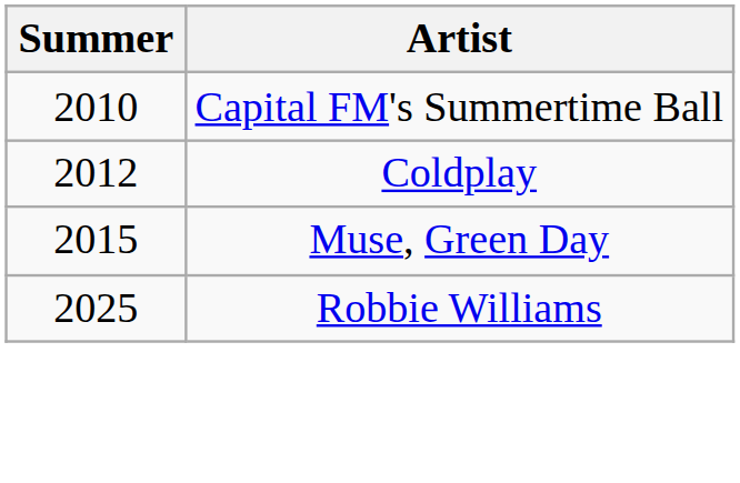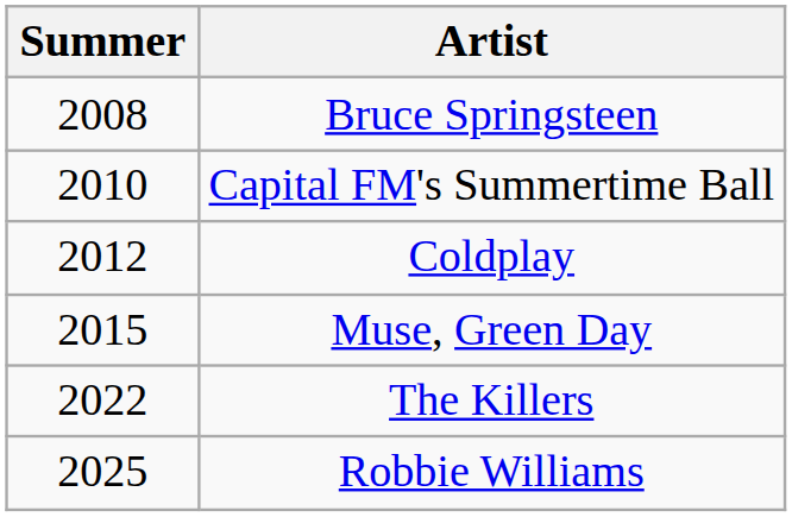 <table class="wikitable" style="text-align:center; margin-left:1em; float:right;">
 <tr>
 <th style="width:60px;">Summer</th>
 <th style="width:200px;">Artist</th>
+</tr>
+<tr>
+<td style="text-align:center;">2008</td>
+<td><a href='#'>Bruce Springsteen</a></td>
 </tr>
 <tr>
 <td style="text-align:center;">2010</td>
 <td><a href='#'>Capital FM</a>'s Summertime Ball</td>
 </tr>
 <tr>
 <td style="text-align:center;">2012</td>
 <td><a href='#'>Coldplay</a></td>
 </tr>
 <tr>
 <td style="text-align:center;">2015</td>
 <td><a href='#'>Muse</a>, <a href='#'>Green Day</a></td>
 </tr>
 <tr>
+<td style="text-align:center;">2022</td>
+<td><a href='#'>The Killers</a></td>
+</tr>
+<tr>
 <td style="text-align:center;">2025</td>
 <td><a href='#'>Robbie Williams</a></td>
 </tr>
 </table>
